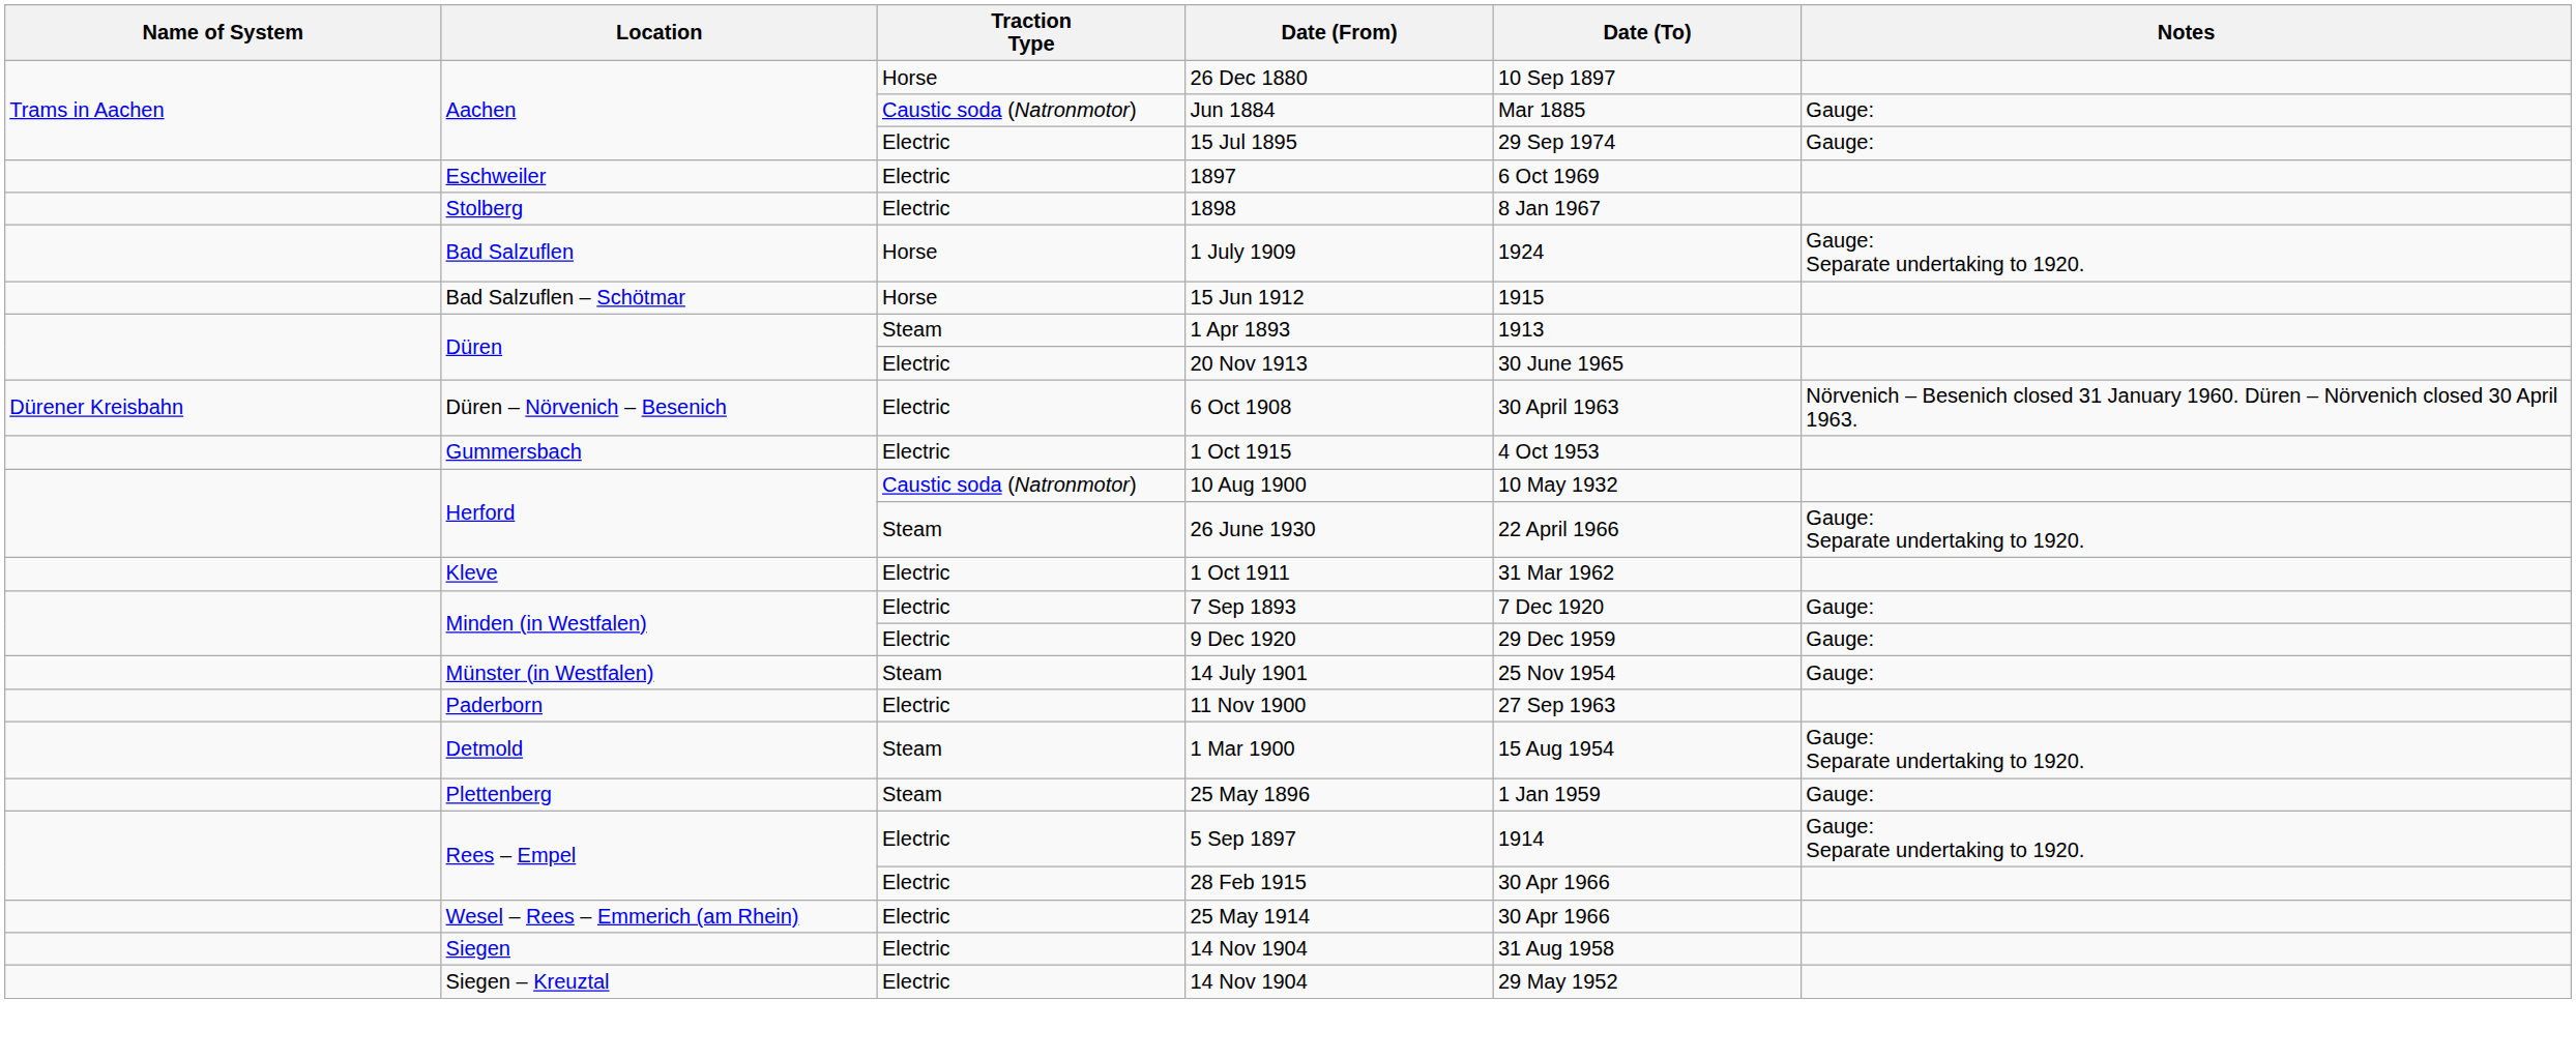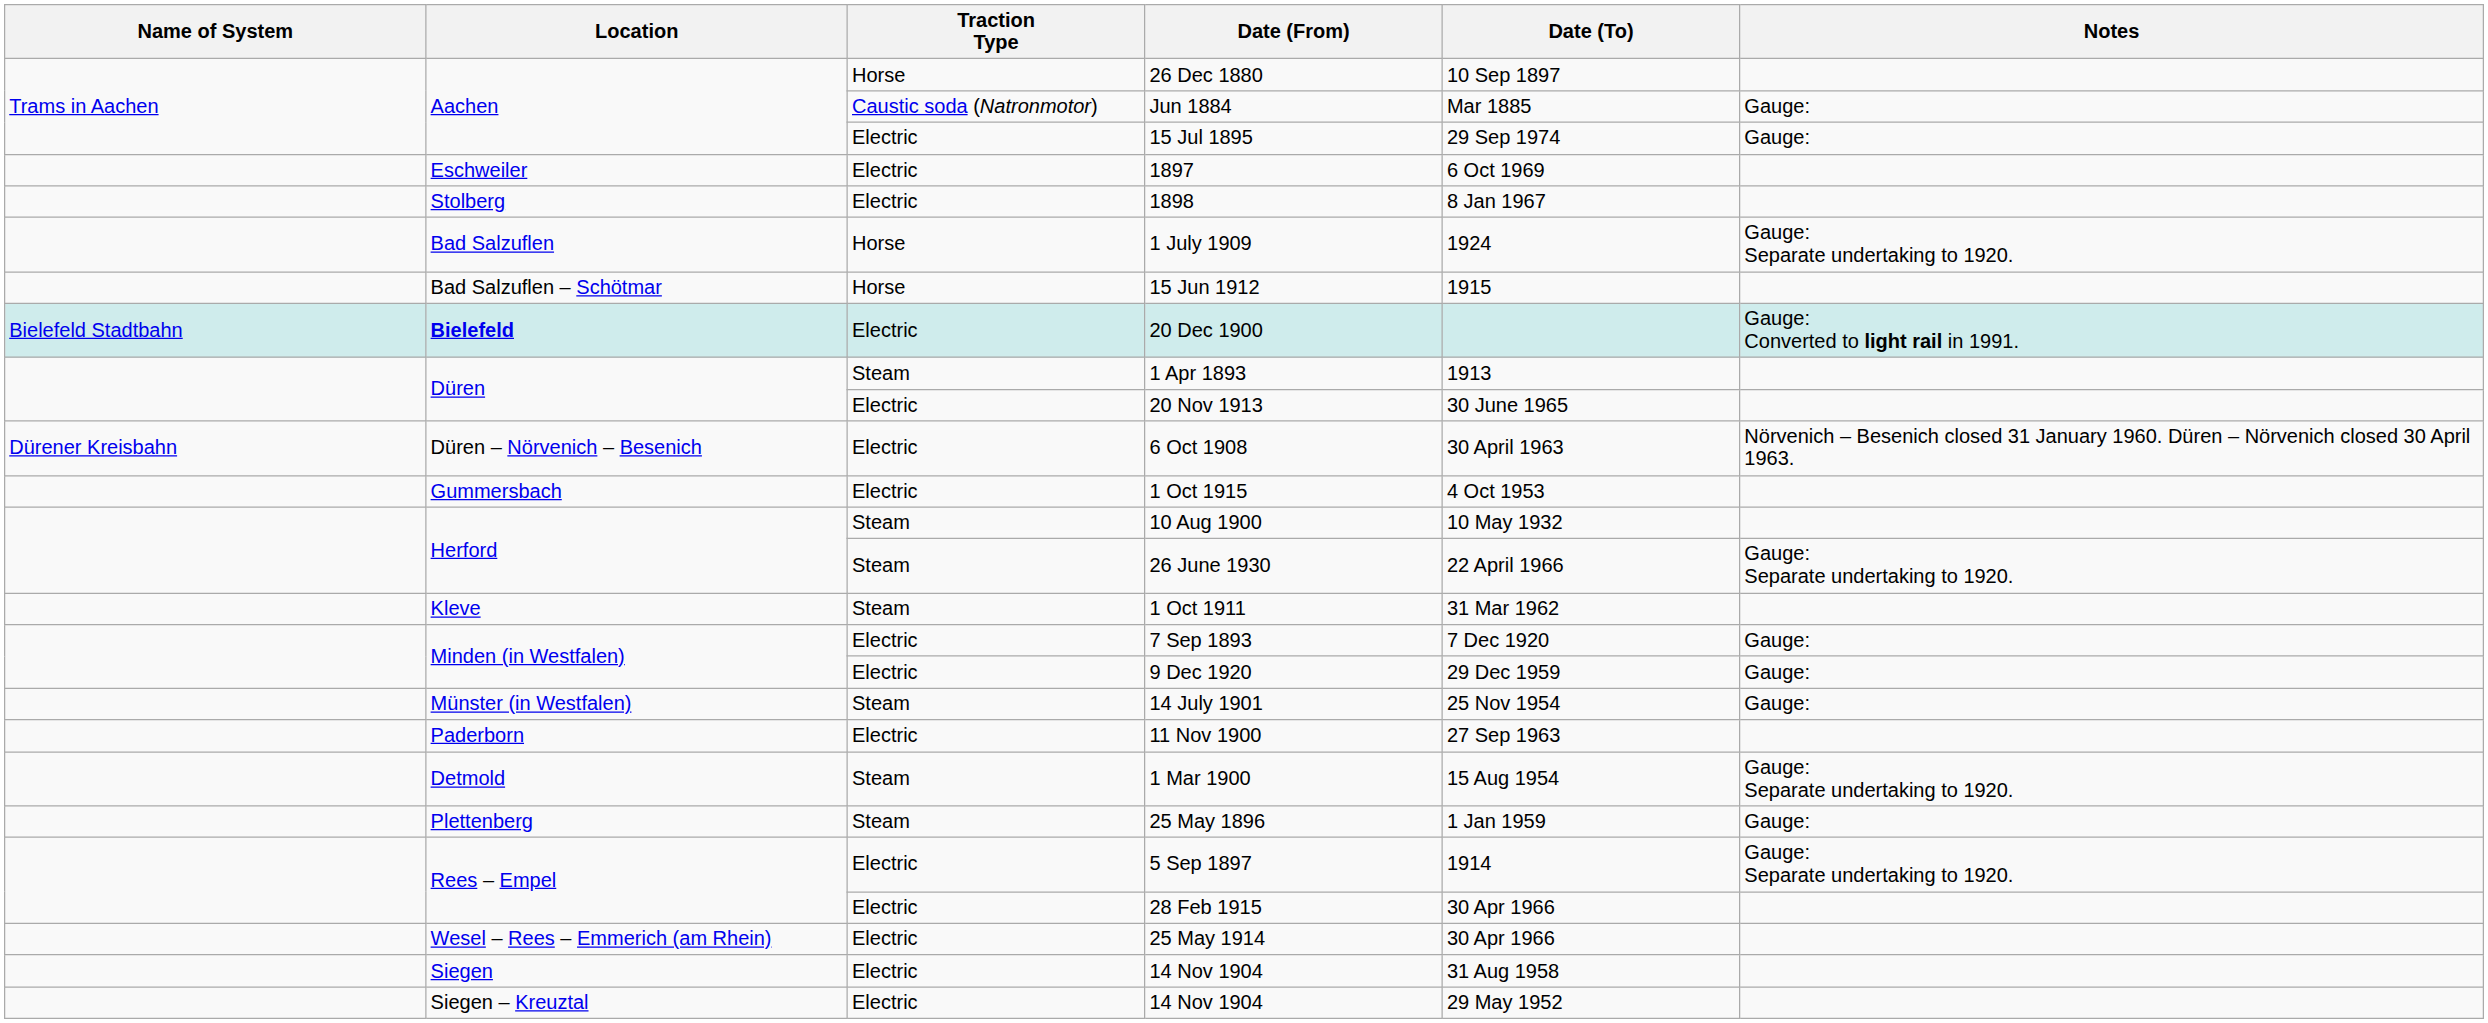 <table class="wikitable" width=100%>
 <tr>
 <th width=17%>Name of System</th>
 <th width=17%>Location</th>
 <th width=12%>Traction<br>Type</th>
 <th width=12%>Date (From)</th>
 <th width=12%>Date (To)</th>
 <th width=30%>Notes</th>
 </tr>
 <tr>
 <td rowspan="3"><a href='#'>Trams in Aachen</a></td>
 <td rowspan="3"><a href='#'>Aachen</a></td>
 <td>Horse</td>
 <td>26 Dec 1880</td>
 <td>10 Sep 1897</td>
 <td> </td>
 </tr>
 <tr>
 <td><a href='#'>Caustic soda</a> (<em>Natronmotor</em>)</td>
 <td>Jun 1884</td>
 <td>Mar 1885</td>
 <td>Gauge: </td>
 </tr>
 <tr>
 <td>Electric</td>
 <td>15 Jul 1895</td>
 <td>29 Sep 1974</td>
 <td>Gauge: </td>
 </tr>
 <tr>
 <td> </td>
 <td><a href='#'>Eschweiler</a></td>
 <td>Electric</td>
 <td>1897</td>
 <td>6 Oct 1969</td>
 <td> </td>
 </tr>
 <tr>
 <td> </td>
 <td><a href='#'>Stolberg</a></td>
 <td>Electric</td>
 <td>1898</td>
 <td>8 Jan 1967</td>
 <td> </td>
 </tr>
 <tr>
 <td> </td>
 <td><a href='#'>Bad Salzuflen</a></td>
 <td>Horse</td>
 <td>1 July 1909</td>
 <td>1924</td>
 <td>Gauge: <br>Separate undertaking to 1920.</td>
 </tr>
 <tr>
 <td> </td>
 <td>Bad Salzuflen – <a href='#'>Schötmar</a></td>
 <td>Horse</td>
 <td>15 Jun 1912</td>
 <td>1915</td>
 <td> </td>
 </tr>
+<tr style="background:#CFECEC">
+<td><a href='#'>Bielefeld Stadtbahn</a></td>
+<td><strong><a href='#'>Bielefeld</a></strong></td>
+<td>Electric</td>
+<td>20 Dec 1900</td>
+<td> </td>
+<td>Gauge: <br>Converted to <strong>light rail</strong> in 1991.</td>
+</tr>
 <tr>
 <td rowspan="2"> </td>
 <td rowspan="2"><a href='#'>Düren</a></td>
 <td>Steam</td>
 <td>1 Apr 1893</td>
 <td>1913</td>
 <td> </td>
 </tr>
 <tr>
 <td>Electric</td>
 <td>20 Nov 1913</td>
 <td>30 June 1965</td>
 <td> </td>
 </tr>
 <tr>
 <td><a href='#'>Dürener Kreisbahn</a></td>
 <td>Düren – <a href='#'>Nörvenich</a> – <a href='#'>Besenich</a></td>
 <td>Electric</td>
 <td>6 Oct 1908</td>
 <td>30 April 1963</td>
 <td>Nörvenich – Besenich closed 31 January 1960. Düren – Nörvenich closed 30 April 1963.</td>
 </tr>
 <tr>
 <td> </td>
 <td><a href='#'>Gummersbach</a></td>
 <td>Electric</td>
 <td>1 Oct 1915</td>
 <td>4 Oct 1953</td>
 <td> </td>
 </tr>
 <tr>
 <td rowspan="2"> </td>
 <td rowspan="2"><a href='#'>Herford</a></td>
-<td><a href='#'>Caustic soda</a> (<em>Natronmotor</em>)</td>
+<td>Steam</td>
 <td>10 Aug 1900</td>
 <td>10 May 1932</td>
 <td> </td>
 </tr>
 <tr>
 <td>Steam</td>
 <td>26 June 1930</td>
 <td>22 April 1966</td>
 <td>Gauge: <br>Separate undertaking to 1920.</td>
 </tr>
 <tr>
 <td> </td>
 <td><a href='#'>Kleve</a></td>
-<td>Electric</td>
+<td>Steam</td>
 <td>1 Oct 1911</td>
 <td>31 Mar 1962</td>
 <td> </td>
 </tr>
 <tr>
 <td rowspan="2"> </td>
 <td rowspan="2"><a href='#'>Minden (in Westfalen)</a></td>
 <td>Electric</td>
 <td>7 Sep 1893</td>
 <td>7 Dec 1920</td>
 <td>Gauge: </td>
 </tr>
 <tr>
 <td>Electric</td>
 <td>9 Dec 1920</td>
 <td>29 Dec 1959</td>
 <td>Gauge: </td>
 </tr>
 <tr>
 <td> </td>
 <td><a href='#'>Münster (in Westfalen)</a></td>
 <td>Steam</td>
 <td>14 July 1901</td>
 <td>25 Nov 1954</td>
 <td>Gauge: </td>
 </tr>
 <tr>
 <td> </td>
 <td><a href='#'>Paderborn</a></td>
 <td>Electric</td>
 <td>11 Nov 1900</td>
 <td>27 Sep 1963</td>
 <td> </td>
 </tr>
 <tr>
 <td> </td>
 <td><a href='#'>Detmold</a></td>
 <td>Steam</td>
 <td>1 Mar 1900</td>
 <td>15 Aug 1954</td>
 <td>Gauge: <br>Separate undertaking to 1920.</td>
 </tr>
 <tr>
 <td> </td>
 <td><a href='#'>Plettenberg</a></td>
 <td>Steam</td>
 <td>25 May 1896</td>
 <td>1 Jan 1959</td>
 <td>Gauge: </td>
 </tr>
 <tr>
 <td rowspan="2"> </td>
 <td rowspan="2"><a href='#'>Rees</a> – <a href='#'>Empel</a></td>
 <td>Electric</td>
 <td>5 Sep 1897</td>
 <td>1914</td>
 <td>Gauge: <br>Separate undertaking to 1920.</td>
 </tr>
 <tr>
 <td>Electric</td>
 <td>28 Feb 1915</td>
 <td>30 Apr 1966</td>
 <td> </td>
 </tr>
 <tr>
 <td> </td>
 <td><a href='#'>Wesel</a> – <a href='#'>Rees</a> – <a href='#'>Emmerich (am Rhein)</a></td>
 <td>Electric</td>
 <td>25 May 1914</td>
 <td>30 Apr 1966</td>
 <td> </td>
 </tr>
 <tr>
 <td> </td>
 <td><a href='#'>Siegen</a></td>
 <td>Electric</td>
 <td>14 Nov 1904</td>
 <td>31 Aug 1958</td>
 <td> </td>
 </tr>
 <tr>
 <td> </td>
 <td>Siegen – <a href='#'>Kreuztal</a></td>
 <td>Electric</td>
 <td>14 Nov 1904</td>
 <td>29 May 1952</td>
 <td> </td>
 </tr>
 </table>
